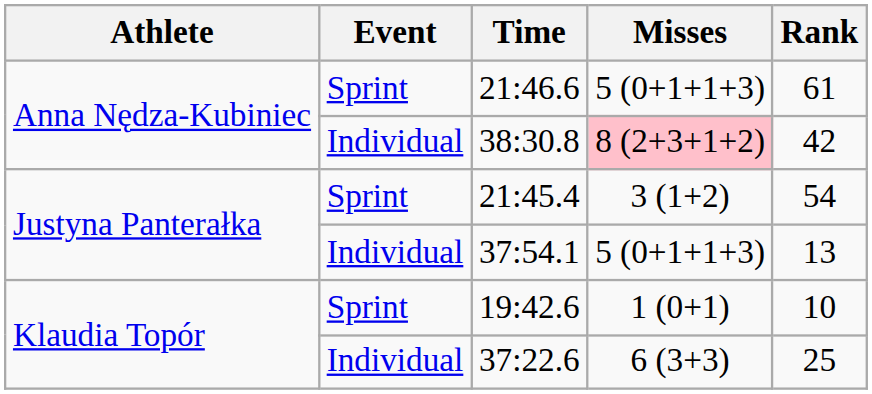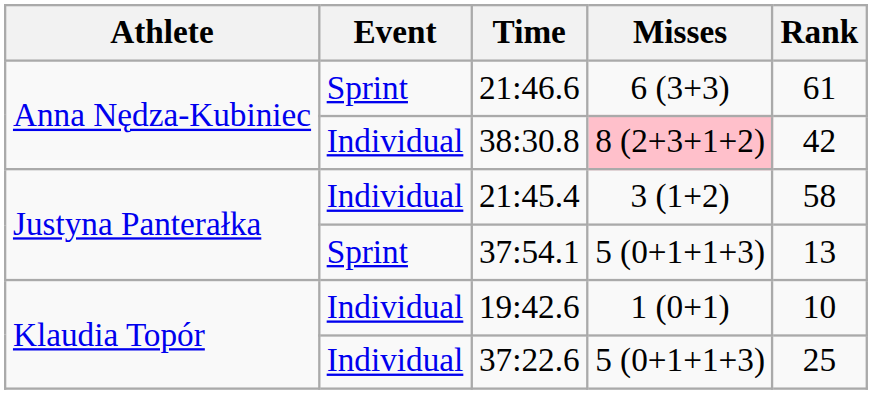 <table class="wikitable" style="font-size:90%">
 <tr>
 <th>Athlete</th>
 <th>Event</th>
 <th>Time</th>
 <th>Misses</th>
 <th>Rank</th>
 </tr>
 <tr align=center>
 <td align=left rowspan=2><a href='#'>Anna Nędza-Kubiniec</a></td>
 <td align=left><a href='#'>Sprint</a></td>
 <td>21:46.6</td>
-<td>5 (0+1+1+3)</td>
+<td>6 (3+3)</td>
 <td>61</td>
 </tr>
 <tr align=center>
 <td align=left><a href='#'>Individual</a></td>
 <td>38:30.8</td>
 <td style="background: pink;">8 (2+3+1+2)</td>
 <td>42</td>
 </tr>
 <tr align=center>
 <td align=left rowspan=2><a href='#'>Justyna Panterałka</a></td>
-<td align=left><a href='#'>Sprint</a></td>
+<td align=left><a href='#'>Individual</a></td>
 <td>21:45.4</td>
 <td>3 (1+2)</td>
-<td>54</td>
+<td>58</td>
 </tr>
 <tr align=center>
-<td align=left><a href='#'>Individual</a></td>
+<td align=left><a href='#'>Sprint</a></td>
 <td>37:54.1</td>
 <td>5 (0+1+1+3)</td>
 <td>13</td>
 </tr>
 <tr align=center>
 <td align=left rowspan=2><a href='#'>Klaudia Topór</a></td>
-<td align=left><a href='#'>Sprint</a></td>
+<td align=left><a href='#'>Individual</a></td>
 <td>19:42.6</td>
 <td>1 (0+1)</td>
 <td>10</td>
 </tr>
 <tr align=center>
 <td align=left><a href='#'>Individual</a></td>
 <td>37:22.6</td>
-<td>6 (3+3)</td>
+<td>5 (0+1+1+3)</td>
 <td>25</td>
 </tr>
 </table>
